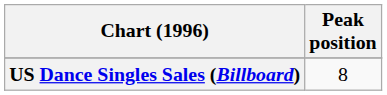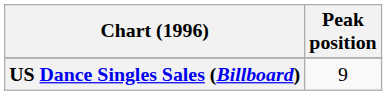 <table class="wikitable sortable plainrowheaders" style="text-align:center">
 <tr>
 <th scope="col">Chart (1996)</th>
 <th scope="col">Peak<br>position</th>
 </tr>
 <tr>
 </tr>
 <tr>
 </tr>
 <tr>
 </tr>
 <tr>
 </tr>
 <tr>
 <th scope="row">US <a href='#'>Dance Singles Sales</a> (<em><a href='#'>Billboard</a></em>)</th>
-<td>8</td>
+<td>9</td>
 </tr>
 </table>
